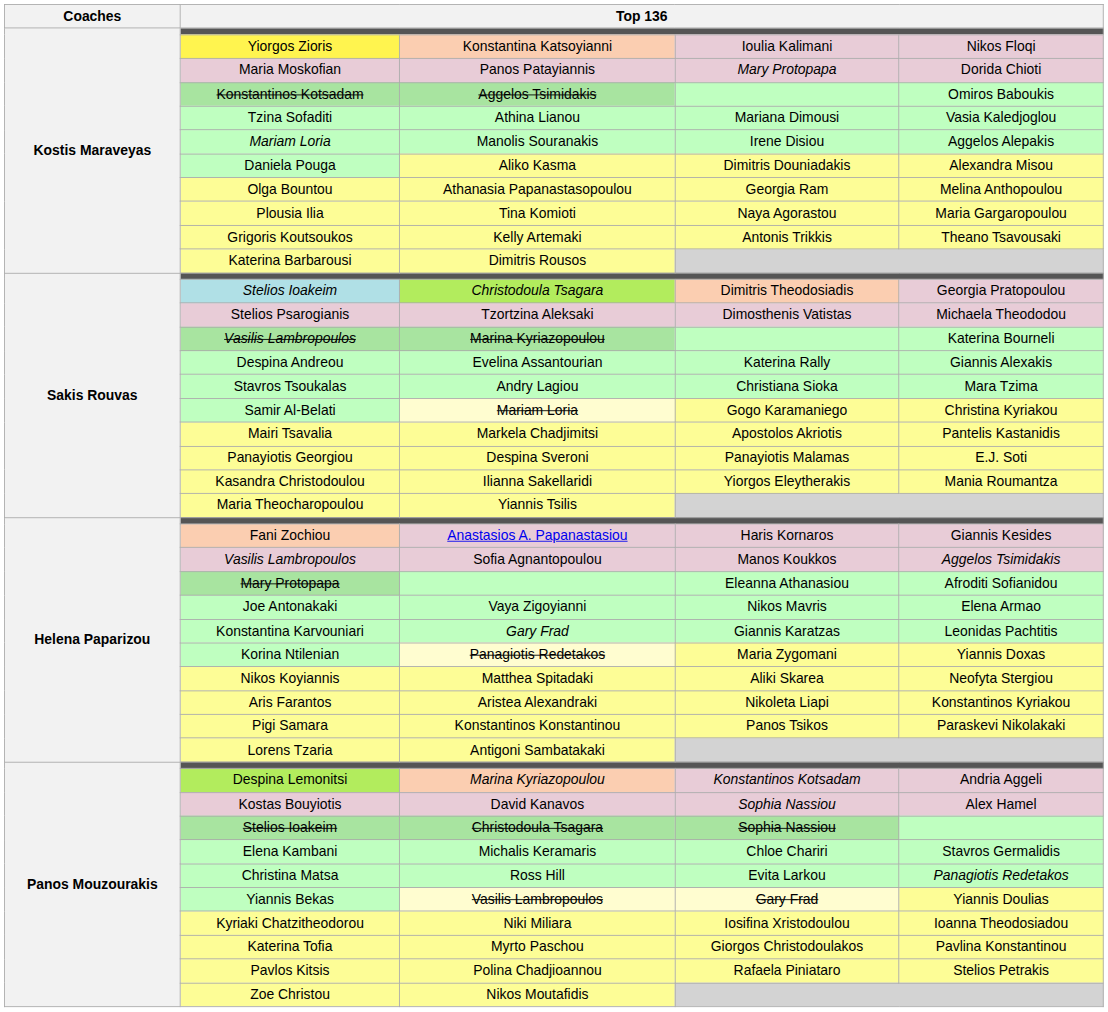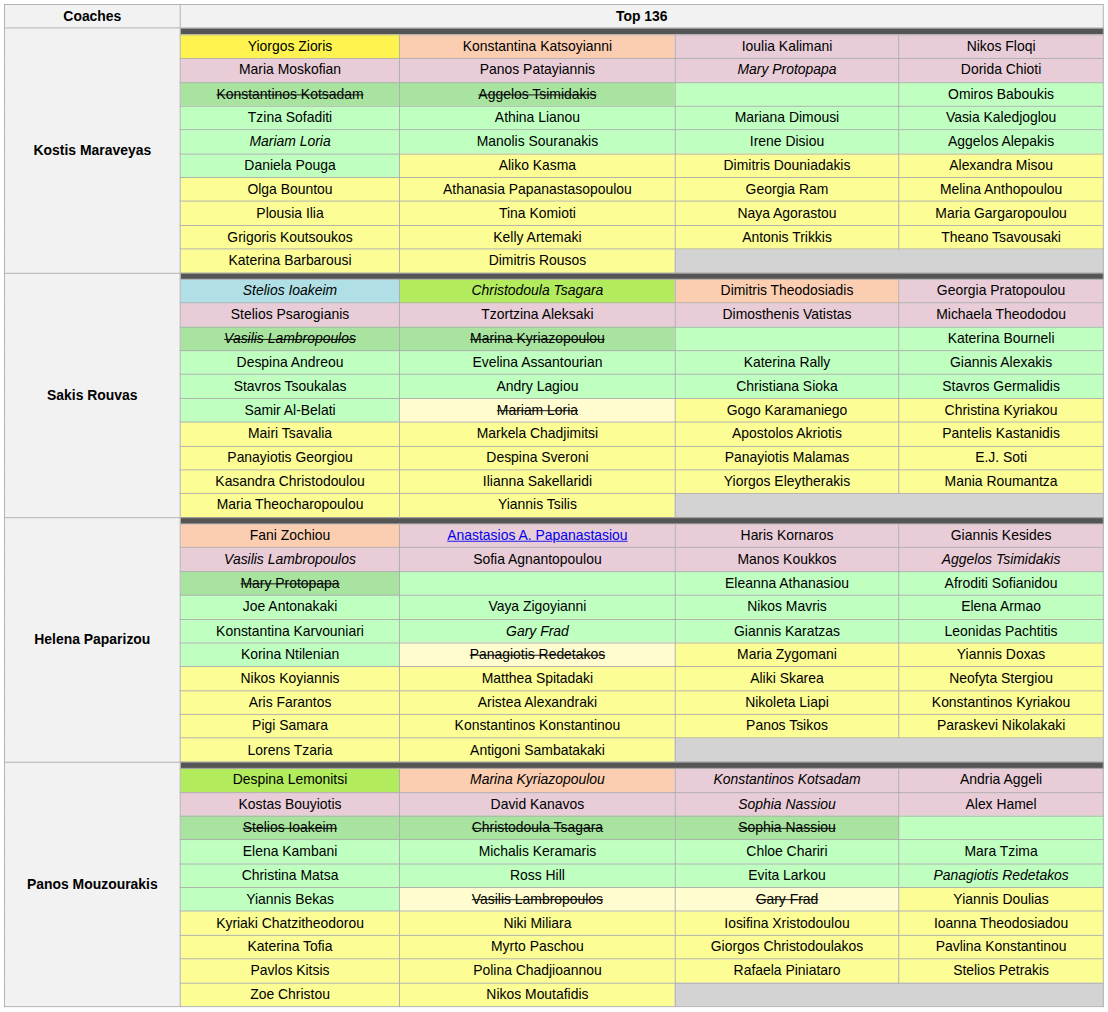 <table class="wikitable" style="text-align:center; line-height: 20px; width:100%;">
 <tr>
 <th width="16%">Coaches</th>
 <th width="84%" colspan="5">Top 136</th>
 </tr>
 <tr>
 <th rowspan="11">Kostis Maraveyas</th>
 <td colspan="6" style="background-color:#555555;"></td>
 </tr>
 <tr>
 <td style="background-color:#FFF44F;">Yiorgos Zioris</td>
 <td style="background-color:#FBCEB1;">Konstantina Katsoyianni</td>
 <td style="background-color:#E8CCD7;">Ioulia Kalimani</td>
 <td style="background-color:#E8CCD7;">Nikos Floqi</td>
 </tr>
 <tr>
 <td style="background-color:#E8CCD7;">Maria Moskofian</td>
 <td style="background-color:#E8CCD7;">Panos Patayiannis</td>
 <td style="background-color:#E8CCD7;"><em>Mary Protopapa</em></td>
 <td style="background-color:#E8CCD7;">Dorida Chioti</td>
 </tr>
 <tr>
 <td style="background-color:#A8E4A0;"><s>Konstantinos Kotsadam</s></td>
 <td style="background-color:#A8E4A0;"><s>Aggelos Tsimidakis</s></td>
 <td style="background-color:#BFFFC0;"></td>
 <td style="background-color:#BFFFC0;">Omiros Baboukis</td>
 </tr>
 <tr>
 <td style="background-color:#BFFFC0;">Tzina Sofaditi</td>
 <td style="background-color:#BFFFC0;">Athina Lianou</td>
 <td style="background-color:#BFFFC0;">Mariana Dimousi</td>
 <td style="background-color:#BFFFC0;">Vasia Kaledjoglou</td>
 </tr>
 <tr>
 <td style="background-color:#BFFFC0;"><em>Mariam Loria</em></td>
 <td style="background-color:#BFFFC0;">Manolis Souranakis</td>
 <td style="background-color:#BFFFC0;">Irene Disiou</td>
 <td style="background-color:#BFFFC0;">Aggelos Alepakis</td>
 </tr>
 <tr>
 <td style="background-color:#BFFFC0;">Daniela Pouga</td>
 <td style="background-color:#FDFD96;">Aliko Kasma</td>
 <td style="background-color:#FDFD96;">Dimitris Douniadakis</td>
 <td style="background-color:#FDFD96;">Alexandra Misou</td>
 </tr>
 <tr>
 <td style="background-color:#FDFD96;">Olga Bountou</td>
 <td style="background-color:#FDFD96;">Athanasia Papanastasopoulou</td>
 <td style="background-color:#FDFD96;">Georgia Ram</td>
 <td style="background-color:#FDFD96;">Melina Anthopoulou</td>
 </tr>
 <tr>
 <td style="background-color:#FDFD96;">Plousia Ilia</td>
 <td style="background-color:#FDFD96;">Tina Komioti</td>
 <td style="background-color:#FDFD96;">Naya Agorastou</td>
 <td style="background-color:#FDFD96;">Maria Gargaropoulou</td>
 </tr>
 <tr>
 <td style="background-color:#FDFD96;">Grigoris Koutsoukos</td>
 <td style="background-color:#FDFD96;">Kelly Artemaki</td>
 <td style="background-color:#FDFD96;">Antonis Trikkis</td>
 <td style="background-color:#FDFD96;">Theano Tsavousaki</td>
 </tr>
 <tr>
 <td style="background-color:#FDFD96;">Katerina Barbarousi</td>
 <td style="background-color:#FDFD96;">Dimitris Rousos</td>
 <td colspan="2" style="background:lightgrey;"></td>
 </tr>
 <tr>
 <th rowspan="11">Sakis Rouvas</th>
 <td colspan="6" style="background-color:#555555;"></td>
 </tr>
 <tr>
 <td style="background-color:#B0E0E6;"><em>Stelios Ioakeim</em></td>
 <td style="background-color:#B2EC5D;"><em>Christodoula Tsagara</em></td>
 <td style="background-color:#FBCEB1;">Dimitris Theodosiadis</td>
 <td style="background-color:#E8CCD7;">Georgia Pratopoulou</td>
 </tr>
 <tr>
 <td style="background-color:#E8CCD7;">Stelios Psarogianis</td>
 <td style="background-color:#E8CCD7;">Tzortzina Aleksaki</td>
 <td style="background-color:#E8CCD7;">Dimosthenis Vatistas</td>
 <td style="background-color:#E8CCD7;">Michaela Theododou</td>
 </tr>
 <tr>
 <td style="background-color:#A8E4A0;"><s><em>Vasilis Lambropoulos</em></s></td>
 <td style="background-color:#A8E4A0;"><s>Marina Kyriazopoulou</s></td>
 <td style="background-color:#BFFFC0;"></td>
 <td style="background-color:#BFFFC0;">Katerina Bourneli</td>
 </tr>
 <tr>
 <td style="background-color:#BFFFC0;">Despina Andreou</td>
 <td style="background-color:#BFFFC0;">Evelina Assantourian</td>
 <td style="background-color:#BFFFC0;">Katerina Rally</td>
 <td style="background-color:#BFFFC0;">Giannis Alexakis</td>
 </tr>
 <tr>
 <td style="background-color:#BFFFC0;">Stavros Tsoukalas</td>
 <td style="background-color:#BFFFC0;">Andry Lagiou</td>
 <td style="background-color:#BFFFC0;">Christiana Sioka</td>
-<td style="background-color:#BFFFC0;">Mara Tzima</td>
+<td style="background-color:#BFFFC0;">Stavros Germalidis</td>
 </tr>
 <tr>
 <td style="background-color:#BFFFC0;">Samir Al-Belati</td>
 <td style="background-color:#FFFDD0;"><s>Mariam Loria</s></td>
 <td style="background-color:#FDFD96;">Gogo Karamaniego</td>
 <td style="background-color:#FDFD96;">Christina Kyriakou</td>
 </tr>
 <tr>
 <td style="background-color:#FDFD96;">Mairi Tsavalia</td>
 <td style="background-color:#FDFD96;">Markela Chadjimitsi</td>
 <td style="background-color:#FDFD96;">Apostolos Akriotis</td>
 <td style="background-color:#FDFD96;">Pantelis Kastanidis</td>
 </tr>
 <tr>
 <td style="background-color:#FDFD96;">Panayiotis Georgiou</td>
 <td style="background-color:#FDFD96;">Despina Sveroni</td>
 <td style="background-color:#FDFD96;">Panayiotis Malamas</td>
 <td style="background-color:#FDFD96;">E.J. Soti</td>
 </tr>
 <tr>
 <td style="background-color:#FDFD96;">Kasandra Christodoulou</td>
 <td style="background-color:#FDFD96;">Ilianna Sakellaridi</td>
 <td style="background-color:#FDFD96;">Yiorgos Eleytherakis</td>
 <td style="background-color:#FDFD96;">Mania Roumantza</td>
 </tr>
 <tr>
 <td style="background-color:#FDFD96;">Maria Theocharopoulou</td>
 <td style="background-color:#FDFD96;">Yiannis Tsilis</td>
 <td colspan="2" style="background:lightgrey;"></td>
 </tr>
 <tr>
 <th rowspan="11">Helena Paparizou</th>
 <td colspan="6" style="background-color:#555555;"></td>
 </tr>
 <tr>
 <td style="background-color:#FBCEB1;">Fani Zochiou</td>
 <td style="background-color:#E8CCD7;"><a href='#'>Anastasios A. Papanastasiou</a></td>
 <td style="background-color:#E8CCD7;">Haris Kornaros</td>
 <td style="background-color:#E8CCD7;">Giannis Kesides</td>
 </tr>
 <tr>
 <td style="background-color:#E8CCD7;"><em>Vasilis Lambropoulos</em></td>
 <td style="background-color:#E8CCD7;">Sofia Agnantopoulou</td>
 <td style="background-color:#E8CCD7;">Manos Koukkos</td>
 <td style="background-color:#E8CCD7;"><em>Aggelos Tsimidakis</em></td>
 </tr>
 <tr>
 <td style="background-color:#A8E4A0;"><s>Mary Protopapa</s></td>
 <td style="background-color:#BFFFC0;"></td>
 <td style="background-color:#BFFFC0;">Eleanna Athanasiou</td>
 <td style="background-color:#BFFFC0;">Afroditi Sofianidou</td>
 </tr>
 <tr>
 <td style="background-color:#BFFFC0;">Joe Antonakaki</td>
 <td style="background-color:#BFFFC0;">Vaya Zigoyianni</td>
 <td style="background-color:#BFFFC0;">Nikos Mavris</td>
 <td style="background-color:#BFFFC0;">Elena Armao</td>
 </tr>
 <tr>
 <td style="background-color:#BFFFC0;">Konstantina Karvouniari</td>
 <td style="background-color:#BFFFC0;"><em>Gary Frad</em></td>
 <td style="background-color:#BFFFC0;">Giannis Karatzas</td>
 <td style="background-color:#BFFFC0;">Leonidas Pachtitis</td>
 </tr>
 <tr>
 <td style="background-color:#BFFFC0;">Korina Ntilenian</td>
 <td style="background-color:#FFFDD0;"><s>Panagiotis Redetakos</s></td>
 <td style="background-color:#FDFD96;">Maria Zygomani</td>
 <td style="background-color:#FDFD96;">Yiannis Doxas</td>
 </tr>
 <tr>
 <td style="background-color:#FDFD96;">Nikos Koyiannis</td>
 <td style="background-color:#FDFD96;">Matthea Spitadaki</td>
 <td style="background-color:#FDFD96;">Aliki Skarea</td>
 <td style="background-color:#FDFD96;">Neofyta Stergiou</td>
 </tr>
 <tr>
 <td style="background-color:#FDFD96;">Aris Farantos</td>
 <td style="background-color:#FDFD96;">Aristea Alexandraki</td>
 <td style="background-color:#FDFD96;">Nikoleta Liapi</td>
 <td style="background-color:#FDFD96;">Konstantinos Kyriakou</td>
 </tr>
 <tr>
 <td style="background-color:#FDFD96;">Pigi Samara</td>
 <td style="background-color:#FDFD96;">Konstantinos Konstantinou</td>
 <td style="background-color:#FDFD96;">Panos Tsikos</td>
 <td style="background-color:#FDFD96;">Paraskevi Nikolakaki</td>
 </tr>
 <tr>
 <td style="background-color:#FDFD96;">Lorens Tzaria</td>
 <td style="background-color:#FDFD96;">Antigoni Sambatakaki</td>
 <td colspan="2" style="background:lightgrey;"></td>
 </tr>
 <tr>
 <th rowspan="11">Panos Mouzourakis</th>
 <td colspan="6" style="background-color:#555555;"></td>
 </tr>
 <tr>
 <td style="background-color:#B2EC5D;">Despina Lemonitsi</td>
 <td style="background-color:#FBCEB1;"><em>Marina Kyriazopoulou</em></td>
 <td style="background-color:#E8CCD7;"><em>Konstantinos Kotsadam</em></td>
 <td style="background-color:#E8CCD7;">Andria Aggeli</td>
 </tr>
 <tr>
 <td style="background-color:#E8CCD7;">Kostas Bouyiotis</td>
 <td style="background-color:#E8CCD7;">David Kanavos</td>
 <td style="background-color:#E8CCD7;"><em>Sophia Nassiou</em></td>
 <td style="background-color:#E8CCD7;">Alex Hamel</td>
 </tr>
 <tr>
 <td style="background-color:#A8E4A0;"><s>Stelios Ioakeim</s></td>
 <td style="background-color:#A8E4A0;"><s>Christodoula Tsagara</s></td>
 <td style="background-color:#A8E4A0;"><s>Sophia Nassiou</s></td>
 <td style="background-color:#BFFFC0;"></td>
 </tr>
 <tr>
 <td style="background-color:#BFFFC0;">Elena Kambani</td>
 <td style="background-color:#BFFFC0;">Michalis Keramaris</td>
 <td style="background-color:#BFFFC0;">Chloe Chariri</td>
-<td style="background-color:#BFFFC0;">Stavros Germalidis</td>
+<td style="background-color:#BFFFC0;">Mara Tzima</td>
 </tr>
 <tr>
 <td style="background-color:#BFFFC0;">Christina Matsa</td>
 <td style="background-color:#BFFFC0;">Ross Hill</td>
 <td style="background-color:#BFFFC0;">Evita Larkou</td>
 <td style="background-color:#BFFFC0;"><em>Panagiotis Redetakos</em></td>
 </tr>
 <tr>
 <td style="background-color:#BFFFC0;">Yiannis Bekas</td>
 <td style="background-color:#FFFDD0;"><s>Vasilis Lambropoulos</s></td>
 <td style="background-color:#FFFDD0;"><s>Gary Frad</s></td>
 <td style="background-color:#FDFD96;">Yiannis Doulias</td>
 </tr>
 <tr>
 <td style="background-color:#FDFD96;">Kyriaki Chatzitheodorou</td>
 <td style="background-color:#FDFD96;">Niki Miliara</td>
 <td style="background-color:#FDFD96;">Iosifina Xristodoulou</td>
 <td style="background-color:#FDFD96;">Ioanna Theodosiadou</td>
 </tr>
 <tr>
 <td style="background-color:#FDFD96;">Katerina Tofia</td>
 <td style="background-color:#FDFD96;">Myrto Paschou</td>
 <td style="background-color:#FDFD96;">Giorgos Christodoulakos</td>
 <td style="background-color:#FDFD96;">Pavlina Konstantinou</td>
 </tr>
 <tr>
 <td style="background-color:#FDFD96;">Pavlos Kitsis</td>
 <td style="background-color:#FDFD96;">Polina Chadjioannou</td>
 <td style="background-color:#FDFD96;">Rafaela Piniataro</td>
 <td style="background-color:#FDFD96;">Stelios Petrakis</td>
 </tr>
 <tr>
 <td style="background-color:#FDFD96;">Zoe Christou</td>
 <td style="background-color:#FDFD96;">Nikos Moutafidis</td>
 <td colspan="2" style="background:lightgrey;"></td>
 </tr>
 </table>
